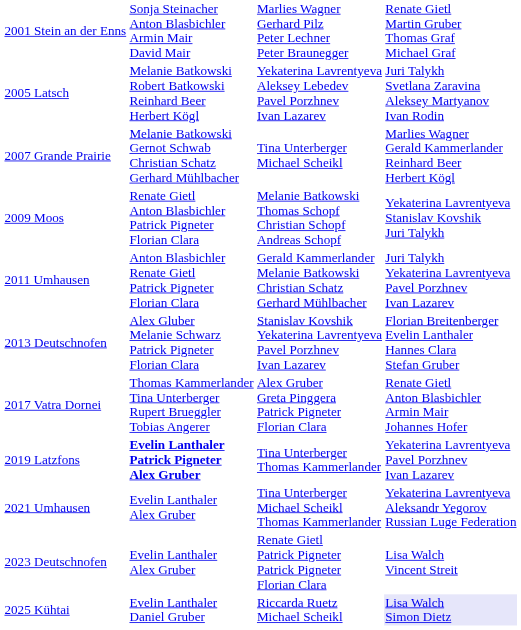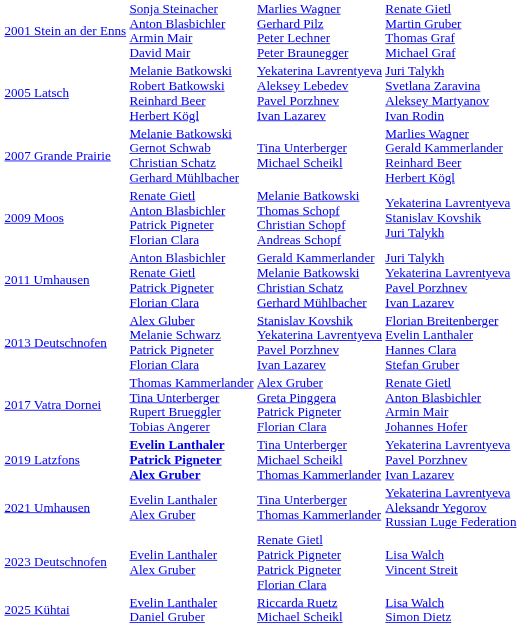 <table>
 <tr>
 <td><a href='#'>2001 Stein an der Enns</a></td>
 <td><a href='#'>Sonja Steinacher</a><br><a href='#'>Anton Blasbichler</a><br><a href='#'>Armin Mair</a><br><a href='#'>David Mair</a><br></td>
 <td><a href='#'>Marlies Wagner</a><br><a href='#'>Gerhard Pilz</a><br><a href='#'>Peter Lechner</a><br><a href='#'>Peter Braunegger</a><br></td>
 <td><a href='#'>Renate Gietl</a><br><a href='#'>Martin Gruber</a><br><a href='#'>Thomas Graf</a><br><a href='#'>Michael Graf</a><br></td>
 </tr>
 <tr>
 <td><a href='#'>2005 Latsch</a></td>
 <td><a href='#'>Melanie Batkowski</a><br><a href='#'>Robert Batkowski</a><br><a href='#'>Reinhard Beer</a><br><a href='#'>Herbert Kögl</a><br></td>
 <td><a href='#'>Yekaterina Lavrentyeva</a><br><a href='#'>Aleksey Lebedev</a><br><a href='#'>Pavel Porzhnev</a><br><a href='#'>Ivan Lazarev</a><br></td>
 <td><a href='#'>Juri Talykh</a><br><a href='#'>Svetlana Zaravina</a><br><a href='#'>Aleksey Martyanov</a><br><a href='#'>Ivan Rodin</a><br></td>
 </tr>
 <tr>
 <td><a href='#'>2007 Grande Prairie</a></td>
 <td><a href='#'>Melanie Batkowski</a><br><a href='#'>Gernot Schwab</a><br><a href='#'>Christian Schatz</a><br><a href='#'>Gerhard Mühlbacher</a><br></td>
 <td><a href='#'>Tina Unterberger</a><br><a href='#'>Michael Scheikl</a><br></td>
 <td><a href='#'>Marlies Wagner</a><br><a href='#'>Gerald Kammerlander</a><br><a href='#'>Reinhard Beer</a><br><a href='#'>Herbert Kögl</a><br></td>
 </tr>
 <tr>
 <td><a href='#'>2009 Moos</a></td>
 <td><a href='#'>Renate Gietl</a><br><a href='#'>Anton Blasbichler</a><br><a href='#'>Patrick Pigneter</a><br><a href='#'>Florian Clara</a><br></td>
 <td><a href='#'>Melanie Batkowski</a><br><a href='#'>Thomas Schopf</a><br><a href='#'>Christian Schopf</a><br><a href='#'>Andreas Schopf</a><br></td>
 <td><a href='#'>Yekaterina Lavrentyeva</a><br><a href='#'>Stanislav Kovshik</a><br><a href='#'>Juri Talykh</a><br></td>
 </tr>
 <tr>
 <td><a href='#'>2011 Umhausen</a></td>
 <td><a href='#'>Anton Blasbichler </a><br><a href='#'>Renate Gietl</a><br><a href='#'>Patrick Pigneter</a><br><a href='#'>Florian Clara</a><br></td>
 <td><a href='#'>Gerald Kammerlander</a><br><a href='#'>Melanie Batkowski</a><br><a href='#'>Christian Schatz</a><br><a href='#'>Gerhard Mühlbacher</a><br></td>
 <td><a href='#'>Juri Talykh</a><br><a href='#'>Yekaterina Lavrentyeva</a><br><a href='#'>Pavel Porzhnev</a><br><a href='#'>Ivan Lazarev</a><br></td>
 </tr>
 <tr>
 <td><a href='#'>2013 Deutschnofen</a></td>
 <td><a href='#'>Alex Gluber</a><br><a href='#'>Melanie Schwarz</a><br><a href='#'>Patrick Pigneter</a><br><a href='#'>Florian Clara</a><br></td>
 <td><a href='#'>Stanislav Kovshik</a><br><a href='#'>Yekaterina Lavrentyeva</a><br><a href='#'>Pavel Porzhnev</a><br><a href='#'>Ivan Lazarev</a><br></td>
 <td><a href='#'>Florian Breitenberger</a><br><a href='#'>Evelin Lanthaler</a><br><a href='#'>Hannes Clara</a><br><a href='#'>Stefan Gruber</a><br></td>
 </tr>
 <tr>
 <td><a href='#'>2017 Vatra Dornei</a></td>
 <td><a href='#'>Thomas Kammerlander</a><br><a href='#'>Tina Unterberger</a><br><a href='#'>Rupert Brueggler</a><br><a href='#'>Tobias Angerer</a><br></td>
 <td><a href='#'>Alex Gruber</a><br><a href='#'>Greta Pinggera</a><br><a href='#'>Patrick Pigneter</a><br><a href='#'>Florian Clara</a><br></td>
 <td><a href='#'>Renate Gietl</a><br><a href='#'>Anton Blasbichler</a><br><a href='#'>Armin Mair</a><br><a href='#'>Johannes Hofer</a><br></td>
 </tr>
 <tr>
 <td><a href='#'>2019 Latzfons</a></td>
 <td><strong><a href='#'>Evelin Lanthaler</a><br><a href='#'>Patrick Pigneter</a><br><a href='#'>Alex Gruber</a><br></strong></td>
-<td><a href='#'>Tina Unterberger</a><br><a href='#'>Thomas Kammerlander</a><br></td>
+<td><a href='#'>Tina Unterberger</a><br><a href='#'>Michael Scheikl</a><br><a href='#'>Thomas Kammerlander</a><br></td>
 <td><a href='#'>Yekaterina Lavrentyeva</a><br><a href='#'>Pavel Porzhnev</a><br><a href='#'>Ivan Lazarev</a><br></td>
 </tr>
 <tr>
 <td><a href='#'>2021 Umhausen</a></td>
 <td><a href='#'>Evelin Lanthaler</a><br><a href='#'>Alex Gruber</a><br></td>
-<td><a href='#'>Tina Unterberger</a><br><a href='#'>Michael Scheikl</a><br><a href='#'>Thomas Kammerlander</a><br></td>
+<td><a href='#'>Tina Unterberger</a><br><a href='#'>Thomas Kammerlander</a><br></td>
 <td><a href='#'>Yekaterina Lavrentyeva</a><br><a href='#'>Aleksandr Yegorov</a><br> <a href='#'>Russian Luge Federation</a></td>
 </tr>
 <tr>
 <td><a href='#'>2023 Deutschnofen</a></td>
 <td><a href='#'>Evelin Lanthaler</a><br><a href='#'>Alex Gruber</a><br></td>
 <td><a href='#'>Renate Gietl</a><br><a href='#'>Patrick Pigneter</a><br><a href='#'>Patrick Pigneter</a><br><a href='#'>Florian Clara</a><br></td>
 <td><a href='#'>Lisa Walch</a><br><a href='#'>Vincent Streit</a><br></td>
 </tr>
 <tr>
 <td><a href='#'>2025 Kühtai</a></td>
 <td><a href='#'>Evelin Lanthaler</a><br><a href='#'>Daniel Gruber</a><br></td>
 <td><a href='#'>Riccarda Ruetz</a><br><a href='#'>Michael Scheikl</a><br></td>
-<td style="background: lavender;"><a href='#'>Lisa Walch</a><br><a href='#'>Simon Dietz</a><br></td>
+<td><a href='#'>Lisa Walch</a><br><a href='#'>Simon Dietz</a><br></td>
 </tr>
 </table>
